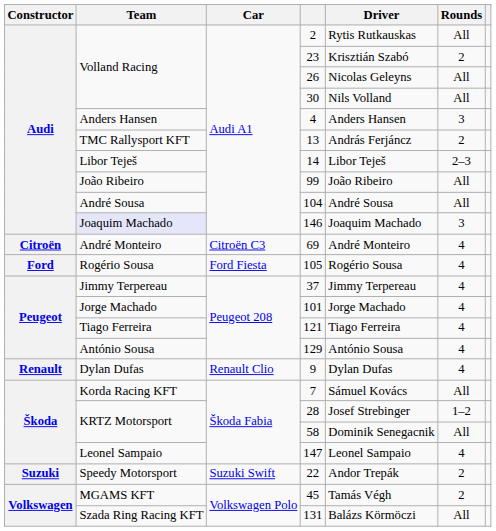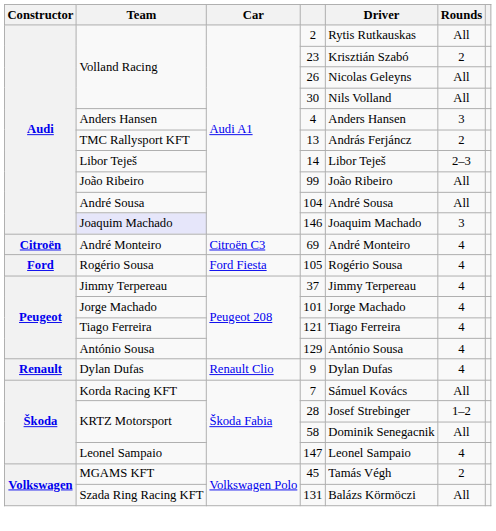 <table class="wikitable" style="font-size: 85%">
 <tr>
 <th>Constructor</th>
 <th>Team</th>
 <th>Car</th>
 <th></th>
 <th>Driver</th>
 <th>Rounds</th>
 <th></th>
 </tr>
 <tr>
 <th rowspan="10"><a href='#'>Audi</a></th>
 <td rowspan="4"> Volland Racing</td>
 <td rowspan="10"><a href='#'>Audi A1</a></td>
 <td align="center">2</td>
 <td> Rytis Rutkauskas</td>
 <td align="center">All</td>
 <td align="center"></td>
 </tr>
 <tr>
 <td align="center">23</td>
 <td> Krisztián Szabó</td>
 <td align="center">2</td>
 <td align="center"></td>
 </tr>
 <tr>
 <td align="center">26</td>
 <td> Nicolas Geleyns</td>
 <td align="center">All</td>
 <td align="center"></td>
 </tr>
 <tr>
 <td align="center">30</td>
 <td> Nils Volland</td>
 <td align="center">All</td>
 <td align="center"></td>
 </tr>
 <tr>
 <td> Anders Hansen</td>
 <td align="center">4</td>
 <td> Anders Hansen</td>
 <td align="center">3</td>
 <td align="center"></td>
 </tr>
 <tr>
 <td> TMC Rallysport KFT</td>
 <td align="center">13</td>
 <td> András Ferjáncz</td>
 <td align="center">2</td>
 <td align="center"></td>
 </tr>
 <tr>
 <td> Libor Teješ</td>
 <td align="center">14</td>
 <td> Libor Teješ</td>
 <td align="center">2–3</td>
 <td align="center"></td>
 </tr>
 <tr>
 <td> João Ribeiro</td>
 <td align="center">99</td>
 <td> João Ribeiro</td>
 <td align="center">All</td>
 <td align="center"></td>
 </tr>
 <tr>
 <td> André Sousa</td>
 <td align="center">104</td>
 <td> André Sousa</td>
 <td align="center">All</td>
 <td align="center"></td>
 </tr>
 <tr>
 <td style="background: lavender;"> Joaquim Machado</td>
 <td align="center">146</td>
 <td> Joaquim Machado</td>
 <td align="center">3</td>
 <td align="center"></td>
 </tr>
 <tr>
 <th><a href='#'>Citroën</a></th>
 <td> André Monteiro</td>
 <td><a href='#'>Citroën C3</a></td>
 <td align="center">69</td>
 <td> André Monteiro</td>
 <td align="center">4</td>
 <td align="center"></td>
 </tr>
 <tr>
 <th><a href='#'>Ford</a></th>
 <td> Rogério Sousa</td>
 <td><a href='#'>Ford Fiesta</a></td>
 <td align="center">105</td>
 <td> Rogério Sousa</td>
 <td align="center">4</td>
 <td align="center"></td>
 </tr>
 <tr>
 <th rowspan="4"><a href='#'>Peugeot</a></th>
 <td> Jimmy Terpereau</td>
 <td rowspan="4"><a href='#'>Peugeot 208</a></td>
 <td align="center">37</td>
 <td> Jimmy Terpereau</td>
 <td align="center">4</td>
 <td align="center"></td>
 </tr>
 <tr>
 <td> Jorge Machado</td>
 <td align="center">101</td>
 <td> Jorge Machado</td>
 <td align="center">4</td>
 <td align="center"></td>
 </tr>
 <tr>
 <td> Tiago Ferreira</td>
 <td align="center">121</td>
 <td> Tiago Ferreira</td>
 <td align="center">4</td>
 <td align="center"></td>
 </tr>
 <tr>
 <td> António Sousa</td>
 <td align="center">129</td>
 <td> António Sousa</td>
 <td align="center">4</td>
 <td align="center"></td>
 </tr>
 <tr>
 <th><a href='#'>Renault</a></th>
 <td> Dylan Dufas</td>
 <td><a href='#'>Renault Clio</a></td>
 <td align="center">9</td>
 <td> Dylan Dufas</td>
 <td align="center">4</td>
 <td align="center"></td>
 </tr>
 <tr>
 <th rowspan="4"><a href='#'>Škoda</a></th>
 <td> Korda Racing KFT</td>
 <td rowspan="4"><a href='#'>Škoda Fabia</a></td>
 <td align="center">7</td>
 <td> Sámuel Kovács</td>
 <td align="center">All</td>
 <td align="center"></td>
 </tr>
 <tr>
 <td rowspan="2"> KRTZ Motorsport</td>
 <td align="center">28</td>
 <td> Josef Strebinger</td>
 <td align="center">1–2</td>
 <td align="center"></td>
 </tr>
 <tr>
 <td align="center">58</td>
 <td> Dominik Senegacnik</td>
 <td align="center">All</td>
 <td align="center"></td>
 </tr>
 <tr>
 <td> Leonel Sampaio</td>
 <td align="center">147</td>
 <td> Leonel Sampaio</td>
 <td align="center">4</td>
 <td align="center"></td>
 </tr>
 <tr>
-<th><a href='#'>Suzuki</a></th>
-<td> Speedy Motorsport</td>
-<td><a href='#'>Suzuki Swift</a></td>
-<td align="center">22</td>
-<td> Andor Trepák</td>
-<td align="center">2</td>
-<td align="center"></td>
-</tr>
-<tr>
 <th rowspan="2"><a href='#'>Volkswagen</a></th>
 <td> MGAMS KFT</td>
 <td rowspan="2"><a href='#'>Volkswagen Polo</a></td>
 <td align="center">45</td>
 <td> Tamás Végh</td>
 <td align="center">2</td>
 <td align="center"></td>
 </tr>
 <tr>
 <td> Szada Ring Racing KFT</td>
 <td align="center">131</td>
 <td> Balázs Körmöczi</td>
 <td align="center">All</td>
 <td align="center"></td>
 </tr>
 </table>
